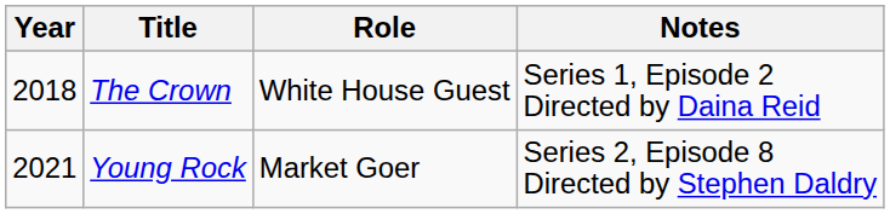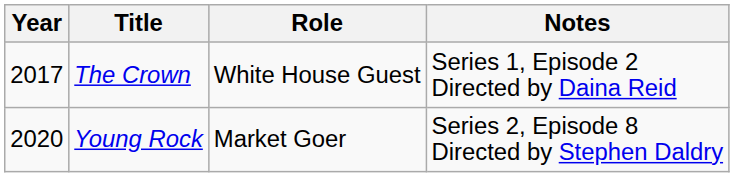 <table class="wikitable sortable">
 <tr>
 <th>Year</th>
 <th>Title</th>
 <th>Role</th>
 <th>Notes</th>
 </tr>
 <tr>
-<td>2018</td>
+<td>2017</td>
 <td><em><a href='#'>The Crown</a></em></td>
 <td>White House Guest</td>
 <td>Series 1, Episode 2 <br>Directed by <a href='#'>Daina Reid</a></td>
 </tr>
 <tr>
-<td>2021</td>
+<td>2020</td>
 <td><em><a href='#'>Young Rock</a></em></td>
 <td>Market Goer</td>
 <td>Series 2, Episode 8 <br>Directed by <a href='#'>Stephen Daldry</a></td>
 </tr>
 </table>
